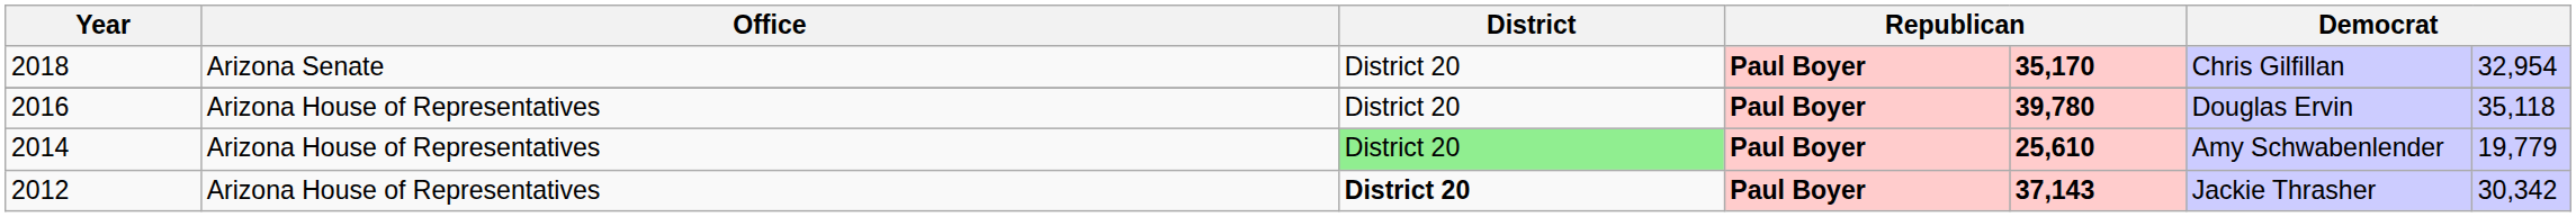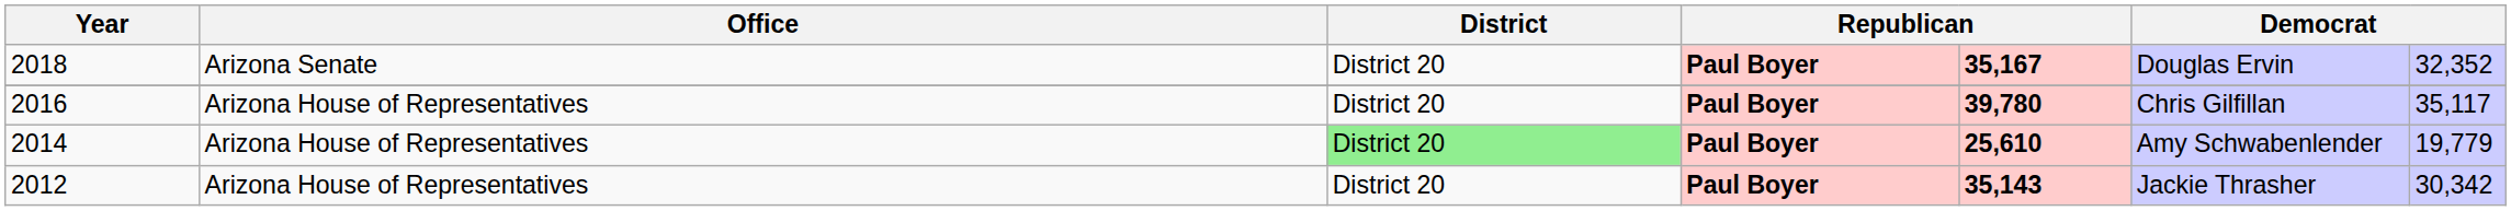 <table class="wikitable" style="width: 100%;">
 <tr>
 <th>Year</th>
 <th>Office</th>
 <th>District</th>
 <th colspan=2 style="width: 18%;">Republican</th>
 <th colspan=2 style="width: 15%;">Democrat</th>
 </tr>
 <tr>
 <td style="text-align: left;">2018</td>
 <td style="text-align: left;">Arizona Senate</td>
 <td style="text-align: left;">District 20</td>
 <td style="background:#fcc;"><strong>Paul Boyer</strong></td>
-<td style="background:#fcc;"><strong>35,170</strong></td>
-<td style="background:#ccf;">Chris Gilfillan</td>
-<td style="background:#ccf;">32,954</td>
+<td style="background:#fcc;"><strong>35,167</strong></td>
+<td style="background:#ccf;">Douglas Ervin</td>
+<td style="background:#ccf;">32,352</td>
 </tr>
 <tr>
 </tr>
 <tr>
 <td style="text-align: left;">2016</td>
 <td style="text-align: left;">Arizona House of Representatives</td>
 <td style="text-align: left;">District 20</td>
 <td style="background:#fcc;"><strong>Paul Boyer</strong></td>
 <td style="background:#fcc;"><strong>39,780</strong></td>
-<td style="background:#ccf;">Douglas Ervin</td>
-<td style="background:#ccf;">35,118</td>
+<td style="background:#ccf;">Chris Gilfillan</td>
+<td style="background:#ccf;">35,117</td>
 </tr>
 <tr>
 <td style="text-align: left;">2014</td>
 <td style="text-align: left;">Arizona House of Representatives</td>
 <td style="background: lightgreen; text-align: left;">District 20</td>
 <td style="background:#fcc;"><strong>Paul Boyer</strong></td>
 <td style="background:#fcc;"><strong>25,610</strong></td>
 <td style="background:#ccf;">Amy Schwabenlender</td>
 <td style="background:#ccf;">19,779</td>
 </tr>
 <tr>
 <td style="text-align: left;">2012</td>
 <td style="text-align: left;">Arizona House of Representatives</td>
-<td style="text-align: left;"><strong>District 20</strong></td>
+<td style="text-align: left;">District 20</td>
 <td style="background:#fcc;"><strong>Paul Boyer</strong></td>
-<td style="background:#fcc;"><strong>37,143</strong></td>
+<td style="background:#fcc;"><strong>35,143</strong></td>
 <td style="background:#ccf;">Jackie Thrasher</td>
 <td style="background:#ccf;">30,342</td>
 </tr>
 </table>
